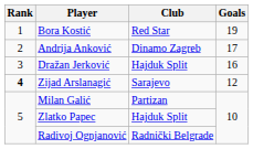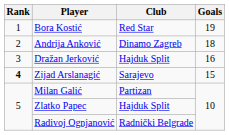 <table class="wikitable" style="text-align:center">
 <tr>
 <th>Rank</th>
 <th>Player</th>
 <th>Club</th>
 <th>Goals</th>
 </tr>
 <tr>
 <td rowspan="1">1</td>
 <td align="left"> <a href='#'>Bora Kostić</a></td>
 <td align="left"><a href='#'>Red Star</a></td>
 <td>19</td>
 </tr>
 <tr>
 <td rowspan="1">2</td>
 <td align="left"> <a href='#'>Andrija Anković</a></td>
 <td align="left"><a href='#'>Dinamo Zagreb</a></td>
-<td>17</td>
+<td>18</td>
 </tr>
 <tr>
 <td rowspan="1">3</td>
 <td align="left"> <a href='#'>Dražan Jerković</a></td>
 <td align="left"><a href='#'>Hajduk Split</a></td>
 <td>16</td>
 </tr>
 <tr>
 <td rowspan="1"><strong>4</strong></td>
 <td align="left"> <a href='#'>Zijad Arslanagić</a></td>
 <td align="left"><a href='#'>Sarajevo</a></td>
-<td>12</td>
+<td>15</td>
 </tr>
 <tr>
 <td rowspan="3">5</td>
 <td align="left"> <a href='#'>Milan Galić</a></td>
 <td align="left"><a href='#'>Partizan</a></td>
 <td rowspan="3">10</td>
 </tr>
 <tr>
 <td align="left"> <a href='#'>Zlatko Papec</a></td>
 <td align="left"><a href='#'>Hajduk Split</a></td>
 </tr>
 <tr>
 <td align="left"> <a href='#'>Radivoj Ognjanović</a></td>
 <td align="left"><a href='#'>Radnički Belgrade</a></td>
 </tr>
 </table>
